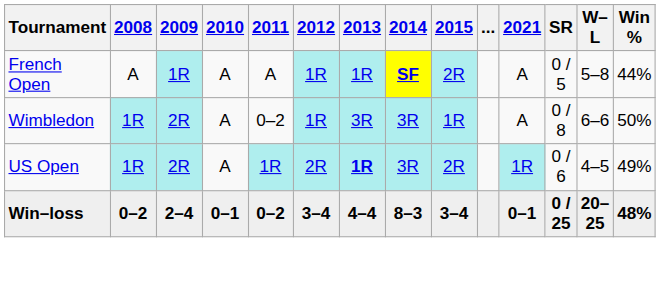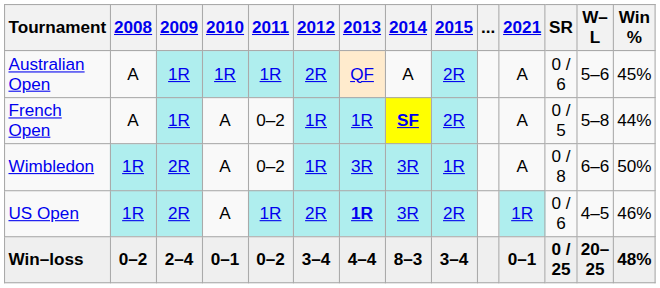 <table class=wikitable style=text-align:center>
 <tr>
 <th>Tournament</th>
 <th><a href='#'>2008</a></th>
 <th><a href='#'>2009</a></th>
 <th><a href='#'>2010</a></th>
 <th><a href='#'>2011</a></th>
 <th><a href='#'>2012</a></th>
 <th><a href='#'>2013</a></th>
 <th><a href='#'>2014</a></th>
 <th><a href='#'>2015</a></th>
 <th>...</th>
 <th><a href='#'>2021</a></th>
 <th>SR</th>
 <th>W–L</th>
 <th>Win %</th>
 </tr>
 <tr>
+<td align=left><a href='#'>Australian Open</a></td>
+<td>A</td>
+<td bgcolor=#afeeee><a href='#'>1R</a></td>
+<td bgcolor=#afeeee><a href='#'>1R</a></td>
+<td bgcolor=#afeeee><a href='#'>1R</a></td>
+<td bgcolor=#afeeee><a href='#'>2R</a></td>
+<td bgcolor=#ffebcd><a href='#'>QF</a></td>
+<td>A</td>
+<td bgcolor=#afeeee><a href='#'>2R</a></td>
+<td></td>
+<td>A</td>
+<td>0 / 6</td>
+<td>5–6</td>
+<td>45%</td>
+</tr>
+<tr>
 <td align=left><a href='#'>French Open</a></td>
 <td>A</td>
 <td bgcolor=#afeeee><a href='#'>1R</a></td>
 <td>A</td>
-<td>A</td>
+<td>0–2</td>
 <td bgcolor=#afeeee><a href='#'>1R</a></td>
 <td bgcolor=#afeeee><a href='#'>1R</a></td>
 <td bgcolor=yellow><strong><a href='#'>SF</a></strong></td>
 <td bgcolor=#afeeee><a href='#'>2R</a></td>
 <td></td>
 <td>A</td>
 <td>0 / 5</td>
 <td>5–8</td>
 <td>44%</td>
 </tr>
 <tr>
 <td align=left><a href='#'>Wimbledon</a></td>
 <td bgcolor=#afeeee><a href='#'>1R</a></td>
 <td bgcolor=#afeeee><a href='#'>2R</a></td>
 <td>A</td>
 <td>0–2</td>
 <td bgcolor=#afeeee><a href='#'>1R</a></td>
 <td bgcolor=#afeeee><a href='#'>3R</a></td>
 <td bgcolor=#afeeee><a href='#'>3R</a></td>
 <td bgcolor=#afeeee><a href='#'>1R</a></td>
 <td></td>
 <td>A</td>
 <td>0 / 8</td>
 <td>6–6</td>
 <td>50%</td>
 </tr>
 <tr>
 <td align=left><a href='#'>US Open</a></td>
 <td bgcolor=#afeeee><a href='#'>1R</a></td>
 <td bgcolor=#afeeee><a href='#'>2R</a></td>
 <td>A</td>
 <td bgcolor=#afeeee><a href='#'>1R</a></td>
 <td bgcolor=#afeeee><a href='#'>2R</a></td>
 <td bgcolor=#afeeee><strong><a href='#'>1R</a></strong></td>
 <td bgcolor=#afeeee><a href='#'>3R</a></td>
 <td bgcolor=#afeeee><a href='#'>2R</a></td>
 <td></td>
 <td bgcolor=#afeeee><a href='#'>1R</a></td>
 <td>0 / 6</td>
 <td>4–5</td>
-<td>49%</td>
+<td>46%</td>
 </tr>
 <tr style=background:#efefef;font-weight:bold>
 <td style=text-align:left>Win–loss</td>
 <td>0–2</td>
 <td>2–4</td>
 <td>0–1</td>
 <td>0–2</td>
 <td>3–4</td>
 <td>4–4</td>
 <td>8–3</td>
 <td>3–4</td>
 <td></td>
 <td>0–1</td>
 <td>0 / 25</td>
 <td>20–25</td>
 <td>48%</td>
 </tr>
 </table>
